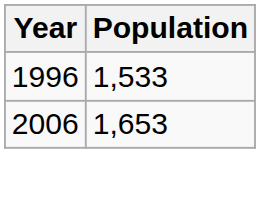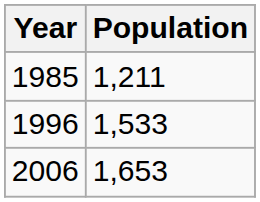 <table class="wikitable">
 <tr>
 <th>Year</th>
 <th>Population</th>
+</tr>
+<tr>
+<td>1985</td>
+<td>1,211</td>
 </tr>
 <tr>
 <td>1996</td>
 <td>1,533</td>
 </tr>
 <tr>
 <td>2006</td>
 <td>1,653</td>
 </tr>
 </table>
